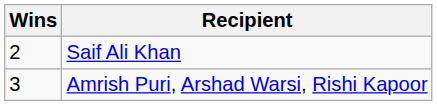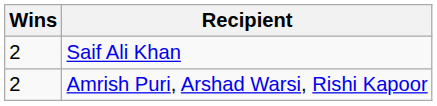 <table class="wikitable">
 <tr>
 <th>Wins</th>
 <th>Recipient</th>
 </tr>
 <tr>
 <td>2</td>
 <td><a href='#'>Saif Ali Khan</a></td>
 </tr>
 <tr>
-<td>3</td>
+<td>2</td>
 <td><a href='#'>Amrish Puri</a>, <a href='#'>Arshad Warsi</a>, <a href='#'>Rishi Kapoor</a></td>
 </tr>
 </table>
